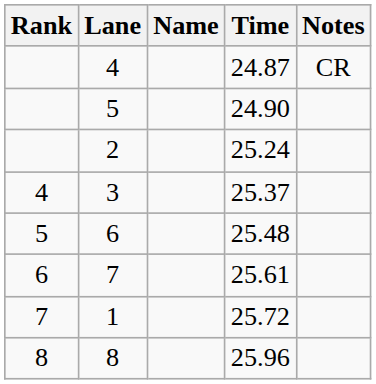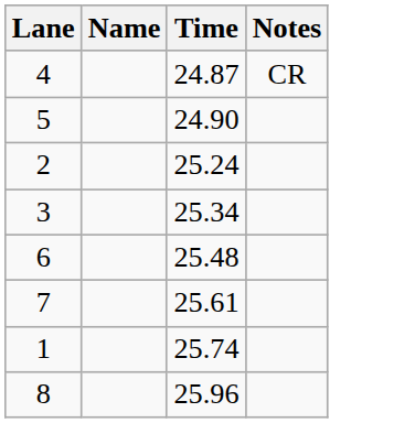 <table class="wikitable sortable" style="text-align:center">
 <tr>
-<th>Rank</th>
 <th>Lane</th>
 <th>Name</th>
 <th>Time</th>
 <th>Notes</th>
 </tr>
 <tr>
-<td></td>
 <td>4</td>
 <td align=left></td>
 <td>24.87</td>
 <td>CR</td>
 </tr>
 <tr>
-<td></td>
 <td>5</td>
 <td align=left></td>
 <td>24.90</td>
 <td></td>
 </tr>
 <tr>
-<td></td>
 <td>2</td>
 <td align=left></td>
 <td>25.24</td>
 <td></td>
 </tr>
 <tr>
-<td>4</td>
 <td>3</td>
 <td align=left></td>
-<td>25.37</td>
+<td>25.34</td>
 <td></td>
 </tr>
 <tr>
-<td>5</td>
 <td>6</td>
 <td align=left></td>
 <td>25.48</td>
 <td></td>
 </tr>
 <tr>
-<td>6</td>
 <td>7</td>
 <td align=left></td>
 <td>25.61</td>
 <td></td>
 </tr>
 <tr>
-<td>7</td>
 <td>1</td>
 <td align=left></td>
-<td>25.72</td>
+<td>25.74</td>
 <td></td>
 </tr>
 <tr>
-<td>8</td>
 <td>8</td>
 <td align=left></td>
 <td>25.96</td>
 <td></td>
 </tr>
 </table>
